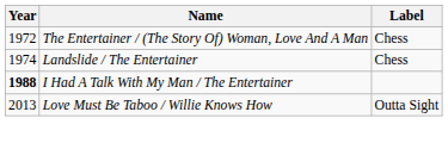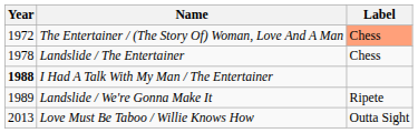 <table class="wikitable">
 <tr>
 <th>Year</th>
 <th>Name</th>
 <th>Label</th>
 </tr>
 <tr>
 <td>1972</td>
 <td><em>The Entertainer / (The Story Of) Woman, Love And A Man</em></td>
-<td>Chess</td>
+<td style="background: lightsalmon;">Chess</td>
 </tr>
 <tr>
-<td>1974</td>
+<td>1978</td>
 <td><em>Landslide / The Entertainer</em></td>
 <td>Chess</td>
 </tr>
 <tr>
 <td><strong>1988</strong></td>
 <td><em>I Had A Talk With My Man / The Entertainer</em></td>
 <td></td>
 </tr>
 <tr>
+<td>1989</td>
+<td><em>Landslide / We're Gonna Make It</em></td>
+<td>Ripete</td>
+</tr>
+<tr>
 <td>2013</td>
 <td><em>Love Must Be Taboo / Willie Knows How</em></td>
 <td>Outta Sight</td>
 </tr>
 </table>
